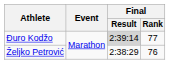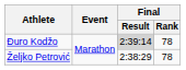 <table class="wikitable" style="font-size:90%">
 <tr>
 <th rowspan="2">Athlete</th>
 <th rowspan="2">Event</th>
 <th colspan="2">Final</th>
 </tr>
 <tr style="font-size:95%">
 <th>Result</th>
 <th>Rank</th>
 </tr>
 <tr align=center>
 <td align=left><a href='#'>Đuro Kodžo</a></td>
 <td align=left rowspan=2><a href='#'>Marathon</a></td>
 <td style="background: lightgrey;">2:39:14</td>
-<td>77</td>
+<td>78</td>
 </tr>
 <tr align=center>
 <td align=left><a href='#'>Željko Petrović</a></td>
 <td>2:38:29</td>
-<td>76</td>
+<td>78</td>
 </tr>
 </table>
